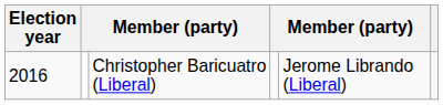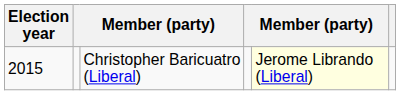 <table class=wikitable>
 <tr>
 <th width=60px>Election<br>year</th>
 <th colspan=2 width=140px>Member (party)</th>
 <th colspan=2 width=140px>Member (party)</th>
 <th !></th>
 </tr>
 <tr>
-<td>2016</td>
+<td>2015</td>
 <td bgcolor=></td>
 <td>Christopher Baricuatro<br>(<a href='#'>Liberal</a>)</td>
 <td bgcolor=></td>
-<td>Jerome Librando<br>(<a href='#'>Liberal</a>)</td>
+<td style="background: lightyellow;">Jerome Librando<br>(<a href='#'>Liberal</a>)</td>
 <td></td>
 </tr>
 </table>
